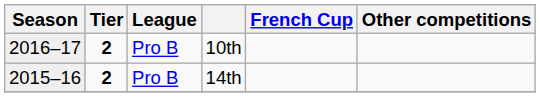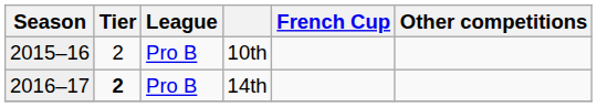 <table class="wikitable" style="font-size:85%;">
 <tr>
 <th>Season</th>
 <th>Tier</th>
 <th>League</th>
 <th></th>
 <th><a href='#'>French Cup</a></th>
 <th colspan=2>Other competitions</th>
 </tr>
 <tr>
-<td style="background:#efefef;">2016–17</td>
-<td align="center"><strong>2</strong></td>
+<td style="background:#efefef;">2015–16</td>
+<td align="center">2</td>
 <td><a href='#'>Pro B</a></td>
 <td align="center">10th</td>
 <td></td>
 <td colspan=2></td>
 </tr>
 <tr>
-<td style="background:#efefef;">2015–16</td>
+<td style="background:#efefef;">2016–17</td>
 <td align="center"><strong>2</strong></td>
 <td><a href='#'>Pro B</a></td>
 <td align="center">14th</td>
 <td></td>
 <td colspan=2></td>
 </tr>
 <tr>
 </tr>
 </table>
